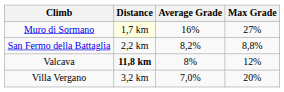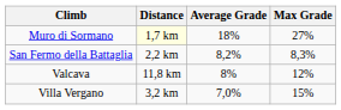 <table class="wikitable" style="text-align:center; font-size:95%;" align="right" width="48%">
 <tr>
 <th>Climb</th>
 <th>Distance</th>
 <th>Average Grade</th>
 <th>Max Grade</th>
 </tr>
 <tr>
 <td><a href='#'>Muro di Sormano</a></td>
 <td style="background: lightyellow;">1,7 km</td>
-<td>16%</td>
+<td>18%</td>
 <td>27%</td>
 </tr>
 <tr>
 <td><a href='#'>San Fermo della Battaglia</a></td>
 <td>2,2 km</td>
 <td>8,2%</td>
-<td>8,8%</td>
+<td>8,3%</td>
 </tr>
 <tr>
 <td>Valcava</td>
-<td><strong>11,8 km</strong></td>
+<td>11,8 km</td>
 <td>8%</td>
 <td>12%</td>
 </tr>
 <tr>
 <td>Villa Vergano</td>
 <td>3,2 km</td>
 <td>7,0%</td>
-<td>20%</td>
+<td>15%</td>
 </tr>
 </table>
